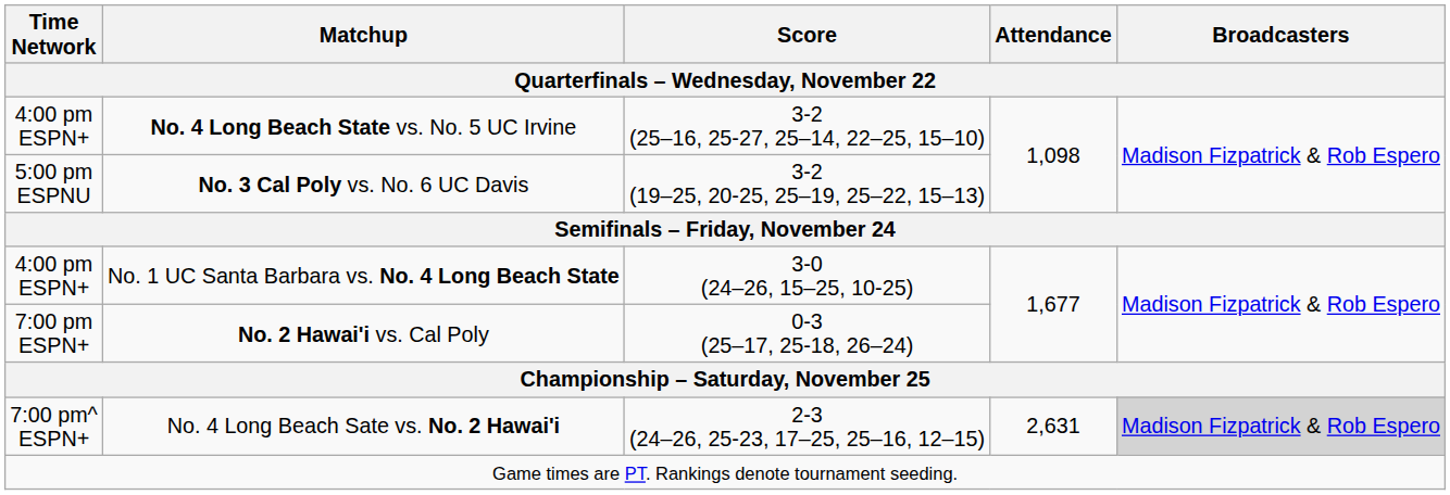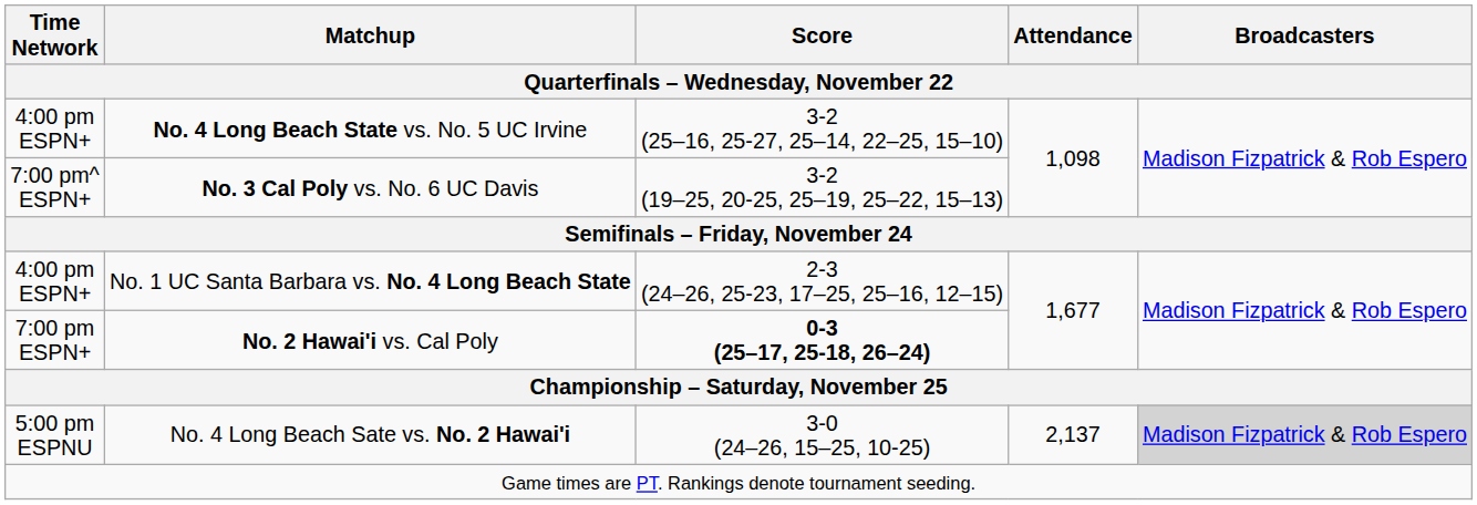 <table class="wikitable" style="font-size: 95%;text-align:center">
 <tr>
 <th>Time<br>Network</th>
 <th>Matchup</th>
 <th>Score</th>
 <th>Attendance</th>
 <th>Broadcasters</th>
 </tr>
 <tr>
 <th colspan=5>Quarterfinals – Wednesday, November 22</th>
 </tr>
 <tr>
 <td>4:00 pm<br>ESPN+</td>
 <td><strong>No. 4 Long Beach State</strong> vs. No. 5 UC Irvine</td>
 <td>3-2<br>(25–16, 25-27, 25–14, 22–25, 15–10)</td>
 <td rowspan=2>1,098</td>
 <td rowspan=2><a href='#'>Madison Fizpatrick</a> & <a href='#'>Rob Espero</a></td>
 </tr>
 <tr>
-<td>5:00 pm<br>ESPNU</td>
+<td>7:00 pm^<br>ESPN+</td>
 <td><strong>No. 3 Cal Poly</strong> vs. No. 6 UC Davis</td>
 <td>3-2<br>(19–25, 20-25, 25–19, 25–22, 15–13)</td>
 </tr>
 <tr>
 <th colspan=5>Semifinals – Friday, November 24</th>
 </tr>
 <tr>
 <td>4:00 pm<br>ESPN+</td>
 <td>No. 1 UC Santa Barbara vs. <strong>No. 4 Long Beach State</strong></td>
-<td>3-0<br>(24–26, 15–25, 10-25)</td>
+<td>2-3<br>(24–26, 25-23, 17–25, 25–16, 12–15)</td>
 <td rowspan=2>1,677</td>
 <td rowspan=2><a href='#'>Madison Fizpatrick</a> & <a href='#'>Rob Espero</a></td>
 </tr>
 <tr>
 <td>7:00 pm<br>ESPN+</td>
 <td><strong>No. 2 Hawai'i</strong> vs. Cal Poly</td>
-<td>0-3<br>(25–17, 25-18, 26–24)</td>
+<td><strong>0-3<br>(25–17, 25-18, 26–24)</strong></td>
 </tr>
 <tr>
 <th colspan=5>Championship – Saturday, November 25</th>
 </tr>
 <tr>
-<td>7:00 pm^<br>ESPN+</td>
+<td>5:00 pm<br>ESPNU</td>
 <td>No. 4 Long Beach Sate vs. <strong>No. 2 Hawai'i</strong></td>
-<td>2-3<br>(24–26, 25-23, 17–25, 25–16, 12–15)</td>
-<td rowspan=1>2,631</td>
+<td>3-0<br>(24–26, 15–25, 10-25)</td>
+<td rowspan=1>2,137</td>
 <td style="background: lightgrey;"><a href='#'>Madison Fizpatrick</a> & <a href='#'>Rob Espero</a></td>
 </tr>
 <tr>
 <td colspan=5><small>Game times are <a href='#'>PT</a>. Rankings denote tournament seeding.</small></td>
 </tr>
 </table>
